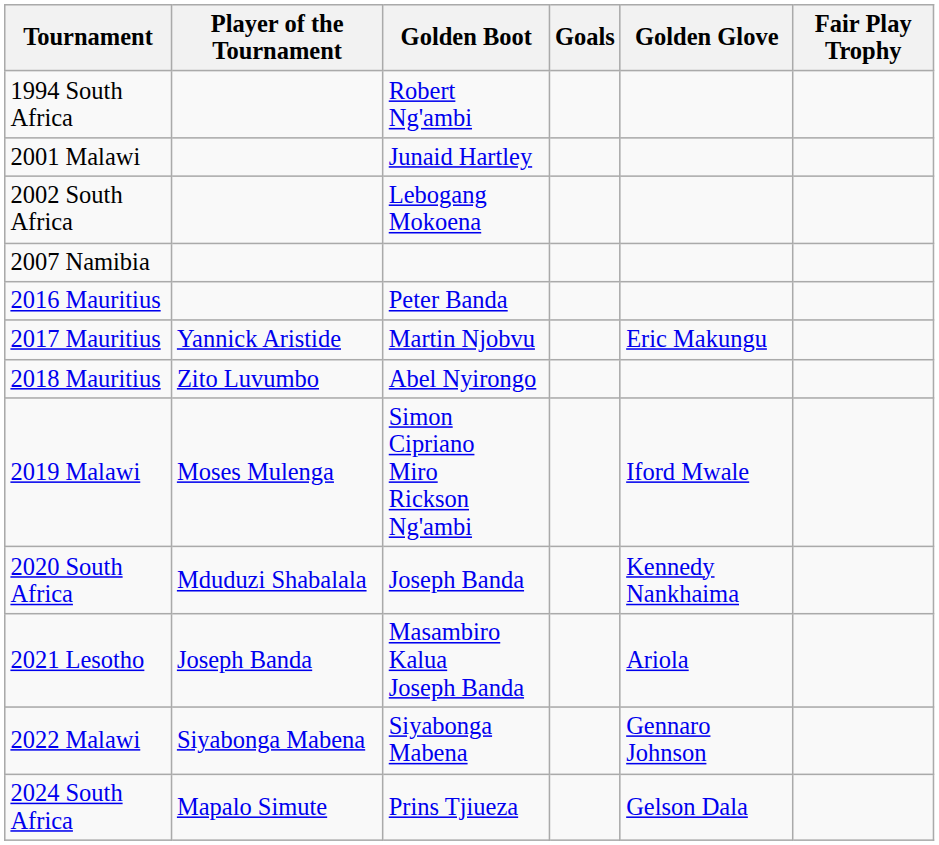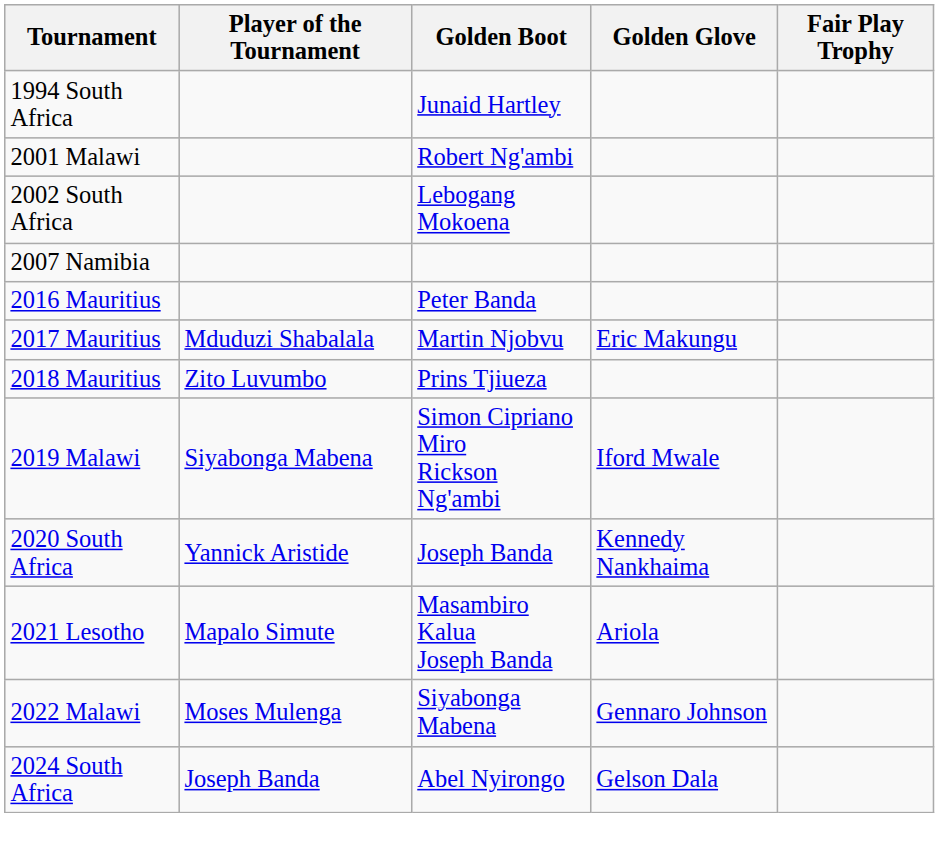 <table class="wikitable">
 <tr>
 <th>Tournament</th>
 <th>Player of the Tournament</th>
 <th>Golden Boot</th>
-<th>Goals</th>
 <th>Golden Glove</th>
 <th>Fair Play Trophy</th>
 </tr>
 <tr>
 <td> 1994 South Africa</td>
 <td></td>
-<td> <a href='#'>Robert Ng'ambi</a></td>
-<td></td>
+<td> <a href='#'>Junaid Hartley</a></td>
 <td></td>
 <td></td>
 </tr>
 <tr>
 <td> 2001 Malawi</td>
 <td></td>
-<td> <a href='#'>Junaid Hartley</a></td>
-<td></td>
+<td> <a href='#'>Robert Ng'ambi</a></td>
 <td></td>
 <td></td>
 </tr>
 <tr>
 <td> 2002 South Africa</td>
 <td></td>
 <td> <a href='#'>Lebogang Mokoena</a></td>
 <td></td>
 <td></td>
-<td></td>
 </tr>
 <tr>
 <td> 2007 Namibia</td>
-<td></td>
 <td></td>
 <td></td>
 <td></td>
 <td></td>
 </tr>
 <tr>
 <td> <a href='#'>2016 Mauritius</a></td>
 <td></td>
 <td> <a href='#'>Peter Banda</a></td>
 <td></td>
 <td></td>
-<td></td>
 </tr>
 <tr>
 <td> <a href='#'>2017 Mauritius</a></td>
-<td> <a href='#'>Yannick Aristide</a></td>
+<td> <a href='#'>Mduduzi Shabalala</a></td>
 <td> <a href='#'>Martin Njobvu</a></td>
-<td></td>
 <td> <a href='#'>Eric Makungu</a></td>
 <td></td>
 </tr>
 <tr>
 <td> <a href='#'>2018 Mauritius</a></td>
 <td> <a href='#'>Zito Luvumbo</a></td>
-<td> <a href='#'>Abel Nyirongo</a></td>
-<td></td>
+<td> <a href='#'>Prins Tjiueza</a></td>
 <td></td>
 <td></td>
 </tr>
 <tr>
 <td> <a href='#'>2019 Malawi</a></td>
-<td> <a href='#'>Moses Mulenga</a></td>
+<td> <a href='#'>Siyabonga Mabena</a></td>
 <td> <a href='#'>Simon Cipriano</a><br> <a href='#'>Miro</a><br> <a href='#'>Rickson Ng'ambi</a></td>
-<td></td>
 <td> <a href='#'>Iford Mwale</a></td>
 <td></td>
 </tr>
 <tr>
 <td> <a href='#'>2020 South Africa</a></td>
-<td> <a href='#'>Mduduzi Shabalala</a></td>
+<td> <a href='#'>Yannick Aristide</a></td>
 <td> <a href='#'>Joseph Banda</a></td>
-<td></td>
 <td> <a href='#'>Kennedy Nankhaima</a></td>
 <td></td>
 </tr>
 <tr>
 <td> <a href='#'>2021 Lesotho</a></td>
-<td> <a href='#'>Joseph Banda</a></td>
+<td> <a href='#'>Mapalo Simute</a></td>
 <td> <a href='#'>Masambiro Kalua</a><br> <a href='#'>Joseph Banda</a></td>
-<td></td>
 <td> <a href='#'>Ariola</a></td>
 <td></td>
 </tr>
 <tr>
 <td> <a href='#'>2022 Malawi</a></td>
+<td> <a href='#'>Moses Mulenga</a></td>
 <td> <a href='#'>Siyabonga Mabena</a></td>
-<td> <a href='#'>Siyabonga Mabena</a></td>
-<td></td>
 <td> <a href='#'>Gennaro Johnson</a></td>
 <td></td>
 </tr>
 <tr>
 <td> <a href='#'>2024 South Africa</a></td>
-<td> <a href='#'>Mapalo Simute</a></td>
-<td> <a href='#'>Prins Tjiueza</a></td>
-<td></td>
+<td> <a href='#'>Joseph Banda</a></td>
+<td> <a href='#'>Abel Nyirongo</a></td>
 <td> <a href='#'>Gelson Dala</a></td>
 <td></td>
 </tr>
 </table>
